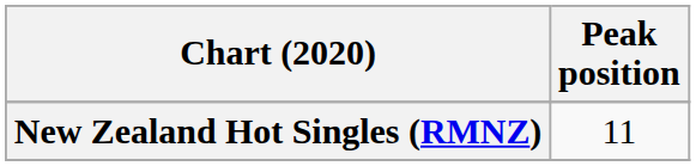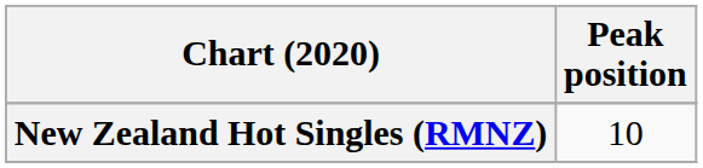 <table class="wikitable plainrowheaders sortable" style="text-align:center">
 <tr>
 <th scope="col">Chart (2020)</th>
 <th scope="col">Peak<br>position</th>
 </tr>
 <tr>
 </tr>
 <tr>
 <th scope="row">New Zealand Hot Singles (<a href='#'>RMNZ</a>)</th>
-<td>11</td>
+<td>10</td>
 </tr>
 <tr>
 </tr>
 <tr>
 </tr>
 <tr>
 </tr>
 </table>
